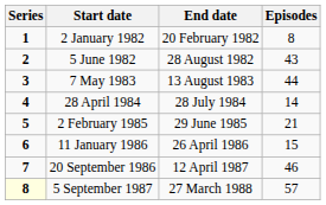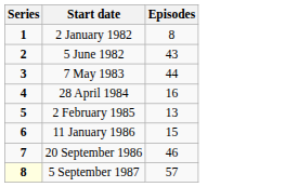 <table class="wikitable" style="text-align:center;">
 <tr>
 <th>Series</th>
 <th>Start date</th>
-<th>End date</th>
 <th>Episodes</th>
 </tr>
 <tr>
 <td><strong>1</strong></td>
 <td>2 January 1982</td>
-<td>20 February 1982</td>
 <td>8</td>
 </tr>
 <tr>
 <td><strong>2</strong></td>
 <td>5 June 1982</td>
-<td>28 August 1982</td>
 <td>43</td>
 </tr>
 <tr>
 <td><strong>3</strong></td>
 <td>7 May 1983</td>
-<td>13 August 1983</td>
 <td>44</td>
 </tr>
 <tr>
 <td><strong>4</strong></td>
 <td>28 April 1984</td>
-<td>28 July 1984</td>
-<td>14</td>
+<td>16</td>
 </tr>
 <tr>
 <td><strong>5</strong></td>
 <td>2 February 1985</td>
-<td>29 June 1985</td>
-<td>21</td>
+<td>13</td>
 </tr>
 <tr>
 <td><strong>6</strong></td>
 <td>11 January 1986</td>
-<td>26 April 1986</td>
 <td>15</td>
 </tr>
 <tr>
 <td><strong>7</strong></td>
 <td>20 September 1986</td>
-<td>12 April 1987</td>
 <td>46</td>
 </tr>
 <tr>
 <td style="background: lightyellow;"><strong>8</strong></td>
 <td>5 September 1987</td>
-<td>27 March 1988</td>
 <td>57</td>
 </tr>
 </table>
